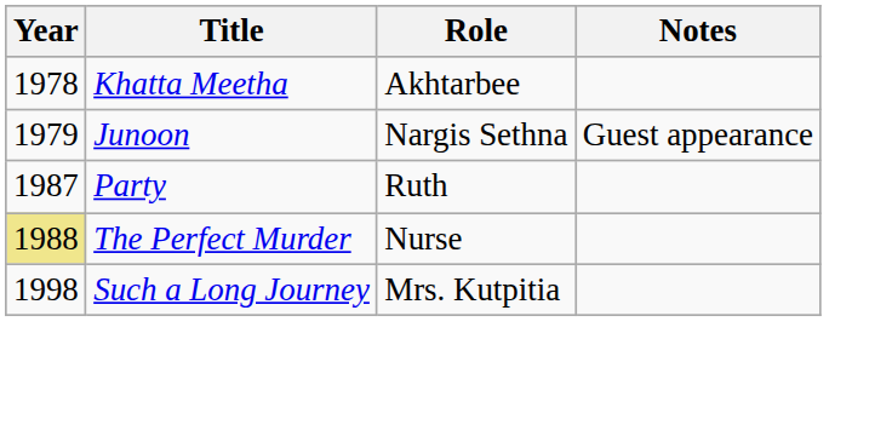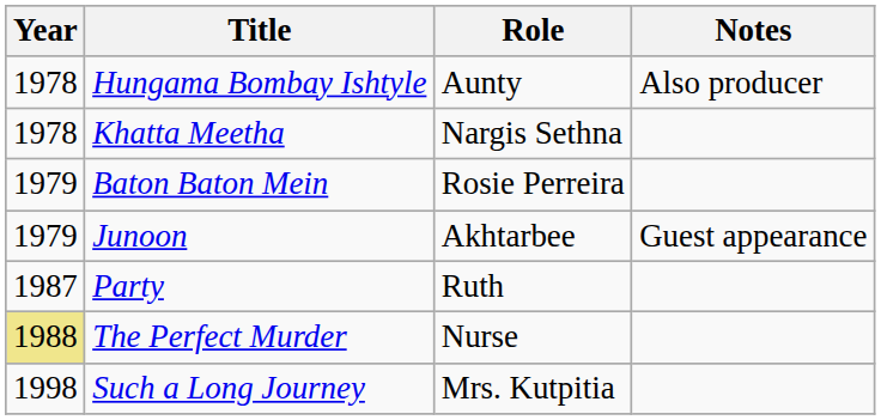 <table class="wikitable">
 <tr>
 <th>Year</th>
 <th>Title</th>
 <th>Role</th>
 <th>Notes</th>
 </tr>
 <tr>
 <td>1978</td>
+<td><em><a href='#'>Hungama Bombay Ishtyle</a></em></td>
+<td>Aunty</td>
+<td>Also producer</td>
+</tr>
+<tr>
+<td>1978</td>
 <td><em><a href='#'>Khatta Meetha</a></em></td>
-<td>Akhtarbee</td>
+<td>Nargis Sethna</td>
+<td></td>
+</tr>
+<tr>
+<td>1979</td>
+<td><em><a href='#'>Baton Baton Mein</a></em></td>
+<td>Rosie Perreira</td>
 <td></td>
 </tr>
 <tr>
 <td>1979</td>
 <td><em><a href='#'>Junoon</a></em></td>
-<td>Nargis Sethna</td>
+<td>Akhtarbee</td>
 <td>Guest appearance</td>
 </tr>
 <tr>
 <td>1987</td>
 <td><em><a href='#'>Party</a></em></td>
 <td>Ruth</td>
 <td></td>
 </tr>
 <tr>
 <td style="background: khaki;">1988</td>
 <td><em><a href='#'>The Perfect Murder</a></em></td>
 <td>Nurse</td>
 <td></td>
 </tr>
 <tr>
 <td>1998</td>
 <td><em><a href='#'>Such a Long Journey</a></em></td>
 <td>Mrs. Kutpitia</td>
 <td></td>
 </tr>
 </table>
